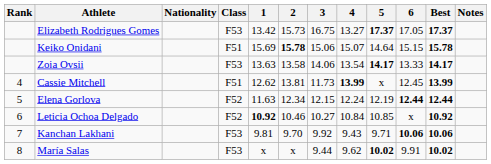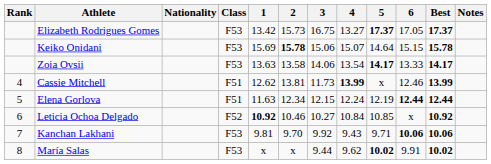 <table class="wikitable sortable" style="text-align:center">
 <tr>
 <th>Rank</th>
 <th>Athlete</th>
 <th>Nationality</th>
 <th>Class</th>
 <th>1</th>
 <th>2</th>
 <th>3</th>
 <th>4</th>
 <th>5</th>
 <th>6</th>
 <th>Best</th>
 <th>Notes</th>
 </tr>
 <tr>
 <td></td>
 <td align="left"><a href='#'>Elizabeth Rodrigues Gomes</a></td>
 <td align="left"></td>
 <td>F53</td>
 <td>13.42</td>
 <td>15.73</td>
 <td>16.75</td>
 <td>13.27</td>
 <td><strong>17.37</strong></td>
 <td>17.05</td>
 <td><strong>17.37</strong></td>
 <td><strong></strong></td>
 </tr>
 <tr>
 <td></td>
 <td align="left"><a href='#'>Keiko Onidani</a></td>
 <td align="left"></td>
-<td>F51</td>
+<td>F53</td>
 <td>15.69</td>
 <td><strong>15.78</strong></td>
 <td>15.06</td>
 <td>15.07</td>
 <td>14.64</td>
 <td>15.15</td>
 <td><strong>15.78</strong></td>
 <td></td>
 </tr>
 <tr>
 <td></td>
 <td align="left"><a href='#'>Zoia Ovsii</a></td>
 <td align="left"></td>
 <td>F53</td>
 <td>13.63</td>
 <td>13.58</td>
 <td>14.06</td>
 <td>13.54</td>
 <td><strong>14.17</strong></td>
 <td>13.33</td>
 <td><strong>14.17</strong></td>
 <td></td>
 </tr>
 <tr>
 <td>4</td>
 <td align="left"><a href='#'>Cassie Mitchell</a></td>
 <td align="left"></td>
 <td>F51</td>
 <td>12.62</td>
 <td>13.81</td>
 <td>11.73</td>
 <td><strong>13.99</strong></td>
 <td>x</td>
-<td>12.45</td>
+<td>12.46</td>
 <td><strong>13.99</strong></td>
 <td></td>
 </tr>
 <tr>
 <td>5</td>
 <td align="left"><a href='#'>Elena Gorlova</a></td>
 <td align="left"></td>
-<td>F52</td>
+<td>F51</td>
 <td>11.63</td>
 <td>12.34</td>
 <td>12.15</td>
 <td>12.24</td>
 <td>12.19</td>
 <td><strong>12.44</strong></td>
 <td><strong>12.44</strong></td>
 <td></td>
 </tr>
 <tr>
 <td>6</td>
 <td align="left"><a href='#'>Leticia Ochoa Delgado</a></td>
 <td align="left"></td>
 <td>F52</td>
 <td><strong>10.92</strong></td>
 <td>10.46</td>
 <td>10.27</td>
 <td>10.84</td>
 <td>10.85</td>
 <td>x</td>
 <td><strong>10.92</strong></td>
 <td></td>
 </tr>
 <tr>
 <td>7</td>
 <td align="left"><a href='#'>Kanchan Lakhani</a></td>
 <td align="left"></td>
 <td>F53</td>
 <td>9.81</td>
 <td>9.70</td>
 <td>9.92</td>
 <td>9.43</td>
 <td>9.71</td>
 <td><strong>10.06</strong></td>
 <td><strong>10.06</strong></td>
 <td></td>
 </tr>
 <tr>
 <td>8</td>
 <td align="left"><a href='#'>María Salas</a></td>
 <td align="left"></td>
 <td>F53</td>
 <td>x</td>
 <td>x</td>
 <td>9.44</td>
 <td>9.62</td>
 <td><strong>10.02</strong></td>
 <td>9.91</td>
 <td><strong>10.02</strong></td>
 <td></td>
 </tr>
 </table>
